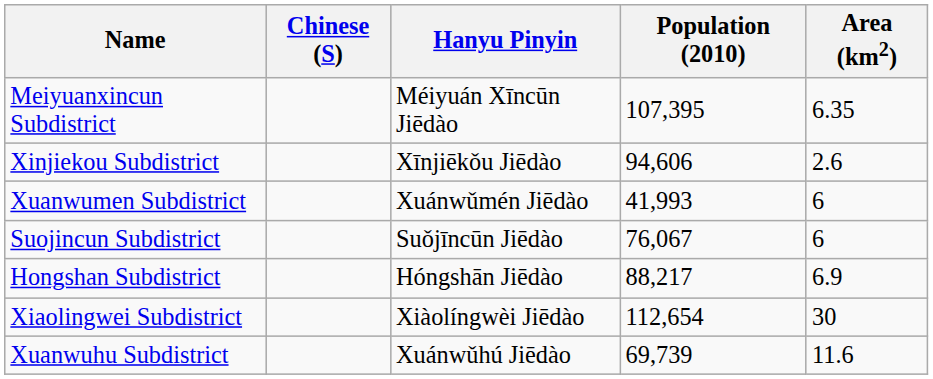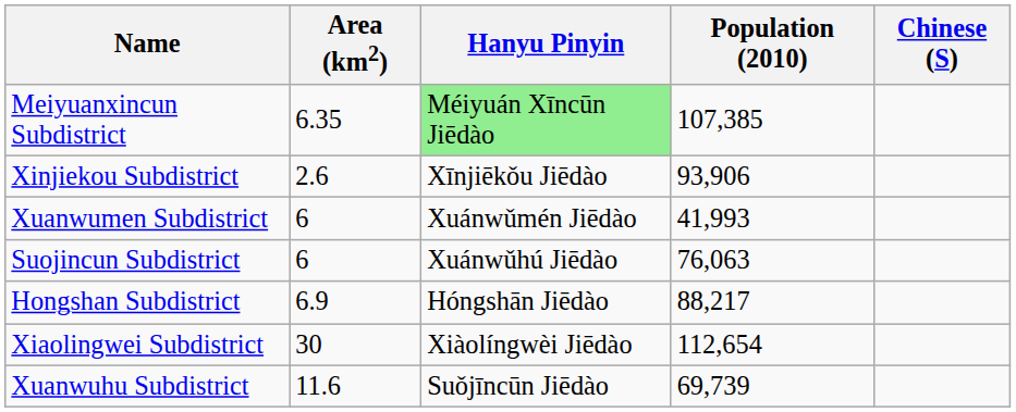 <table class="wikitable">
 <tr>
 <th>Name</th>
-<th><a href='#'>Chinese</a> (<a href='#'>S</a>)</th>
+<th>Area (km<sup>2</sup>)</th>
 <th><a href='#'>Hanyu Pinyin</a></th>
 <th>Population (2010)</th>
-<th>Area (km<sup>2</sup>)</th>
+<th><a href='#'>Chinese</a> (<a href='#'>S</a>)</th>
 </tr>
 <tr>
 <td><a href='#'>Meiyuanxincun Subdistrict</a></td>
+<td>6.35</td>
+<td style="background: lightgreen;">Méiyuán Xīncūn Jiēdào</td>
+<td>107,385</td>
 <td></td>
-<td>Méiyuán Xīncūn Jiēdào</td>
-<td>107,395</td>
-<td>6.35</td>
 </tr>
 <tr>
 <td><a href='#'>Xinjiekou Subdistrict</a></td>
+<td>2.6</td>
+<td>Xīnjiēkǒu Jiēdào</td>
+<td>93,906</td>
 <td></td>
-<td>Xīnjiēkǒu Jiēdào</td>
-<td>94,606</td>
-<td>2.6</td>
 </tr>
 <tr>
 <td><a href='#'>Xuanwumen Subdistrict</a></td>
-<td></td>
+<td>6</td>
 <td>Xuánwǔmén Jiēdào</td>
 <td>41,993</td>
-<td>6</td>
+<td></td>
 </tr>
 <tr>
 <td><a href='#'>Suojincun Subdistrict</a></td>
+<td>6</td>
+<td>Xuánwǔhú Jiēdào</td>
+<td>76,063</td>
 <td></td>
-<td>Suǒjīncūn Jiēdào</td>
-<td>76,067</td>
-<td>6</td>
 </tr>
 <tr>
 <td><a href='#'>Hongshan Subdistrict</a></td>
-<td></td>
+<td>6.9</td>
 <td>Hóngshān Jiēdào</td>
 <td>88,217</td>
-<td>6.9</td>
+<td></td>
 </tr>
 <tr>
 <td><a href='#'>Xiaolingwei Subdistrict</a></td>
-<td></td>
+<td>30</td>
 <td>Xiàolíngwèi Jiēdào</td>
 <td>112,654</td>
-<td>30</td>
+<td></td>
 </tr>
 <tr>
 <td><a href='#'>Xuanwuhu Subdistrict</a></td>
+<td>11.6</td>
+<td>Suǒjīncūn Jiēdào</td>
+<td>69,739</td>
 <td></td>
-<td>Xuánwǔhú Jiēdào</td>
-<td>69,739</td>
-<td>11.6</td>
 </tr>
 </table>
